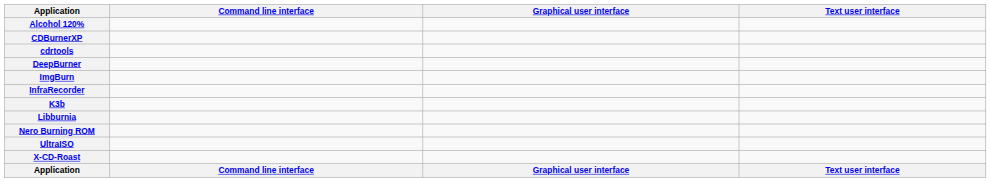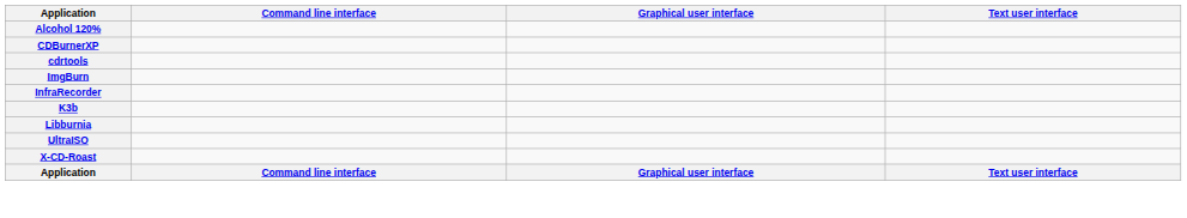 <table class="wikitable sortable" style="font-size: 85%; text-align: center; width: 100%;">
 <tr>
 <th style="width: 12em">Application</th>
 <th><a href='#'>Command line interface</a></th>
 <th><a href='#'>Graphical user interface</a></th>
 <th><a href='#'>Text user interface</a></th>
 </tr>
 <tr>
 <th><a href='#'>Alcohol 120%</a></th>
 <td></td>
 <td></td>
 <td></td>
 </tr>
 <tr>
 <th><a href='#'>CDBurnerXP</a></th>
 <td></td>
 <td></td>
 <td></td>
 </tr>
 <tr>
 <th><a href='#'>cdrtools</a></th>
-<td></td>
-<td></td>
-<td></td>
-</tr>
-<tr>
-<th><a href='#'>DeepBurner</a></th>
 <td></td>
 <td></td>
 <td></td>
 </tr>
 <tr>
 <th><a href='#'>ImgBurn</a></th>
 <td></td>
 <td></td>
 <td></td>
 </tr>
 <tr>
 <th><a href='#'>InfraRecorder</a></th>
 <td></td>
 <td></td>
 <td></td>
 </tr>
 <tr>
 <th><a href='#'>K3b</a></th>
 <td></td>
 <td></td>
 <td></td>
 </tr>
 <tr>
 <th><a href='#'>Libburnia</a></th>
 <td></td>
 <td></td>
 <td></td>
 </tr>
 <tr>
-<th><a href='#'>Nero Burning ROM</a></th>
-<td></td>
-<td></td>
-<td></td>
-</tr>
-<tr>
 <th><a href='#'>UltraISO</a></th>
 <td></td>
 <td></td>
 <td></td>
 </tr>
 <tr>
 <th><a href='#'>X-CD-Roast</a></th>
 <td></td>
 <td></td>
 <td></td>
 </tr>
 <tr class="sortbottom">
 <th>Application</th>
 <th><a href='#'>Command line interface</a></th>
 <th><a href='#'>Graphical user interface</a></th>
 <th><a href='#'>Text user interface</a></th>
 </tr>
 </table>
